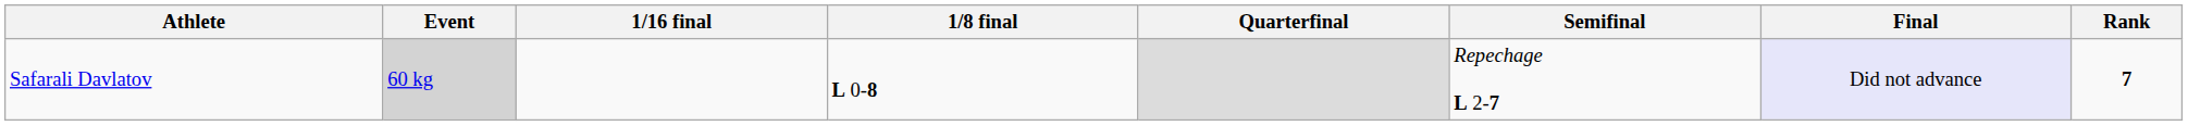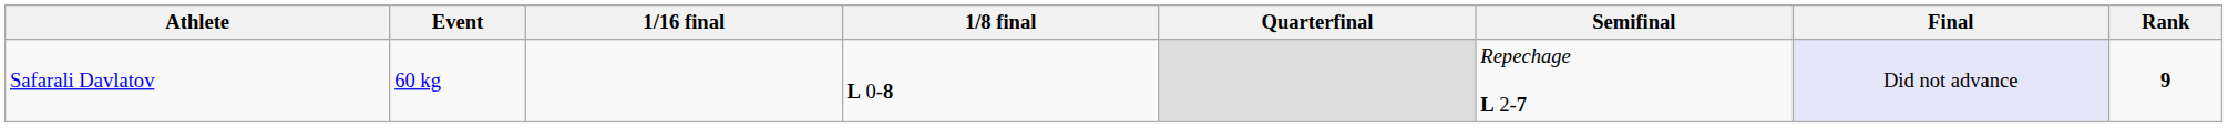 <table class="wikitable" width="98%" style="text-align:left; font-size:90%">
 <tr>
 <th width="17%">Athlete</th>
 <th width="6%">Event</th>
 <th width="14%">1/16 final</th>
 <th width="14%">1/8 final</th>
 <th width="14%">Quarterfinal</th>
 <th width="14%">Semifinal</th>
 <th width="14%">Final</th>
 <th width="5%">Rank</th>
 </tr>
 <tr>
 <td><a href='#'>Safarali Davlatov</a></td>
-<td style="background: lightgrey;"><a href='#'>60 kg</a></td>
+<td><a href='#'>60 kg</a></td>
 <td></td>
 <td><br><strong>L</strong> 0-<strong>8</strong></td>
 <td bgcolor=#DCDCDC></td>
 <td><em>Repechage</em><br><br><strong>L</strong> 2-<strong>7</strong></td>
 <td align=center style="background: lavender;">Did not advance</td>
-<td align=center><strong>7</strong></td>
+<td align=center><strong>9</strong></td>
 </tr>
 </table>
